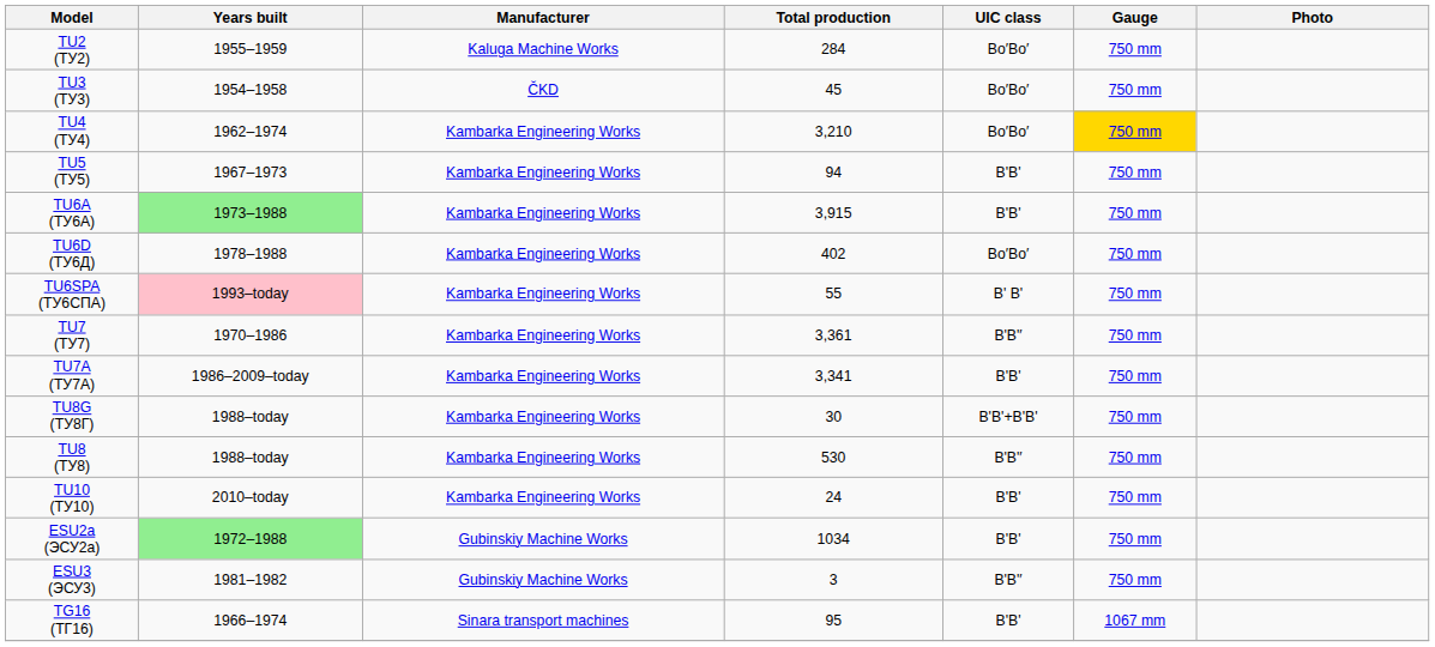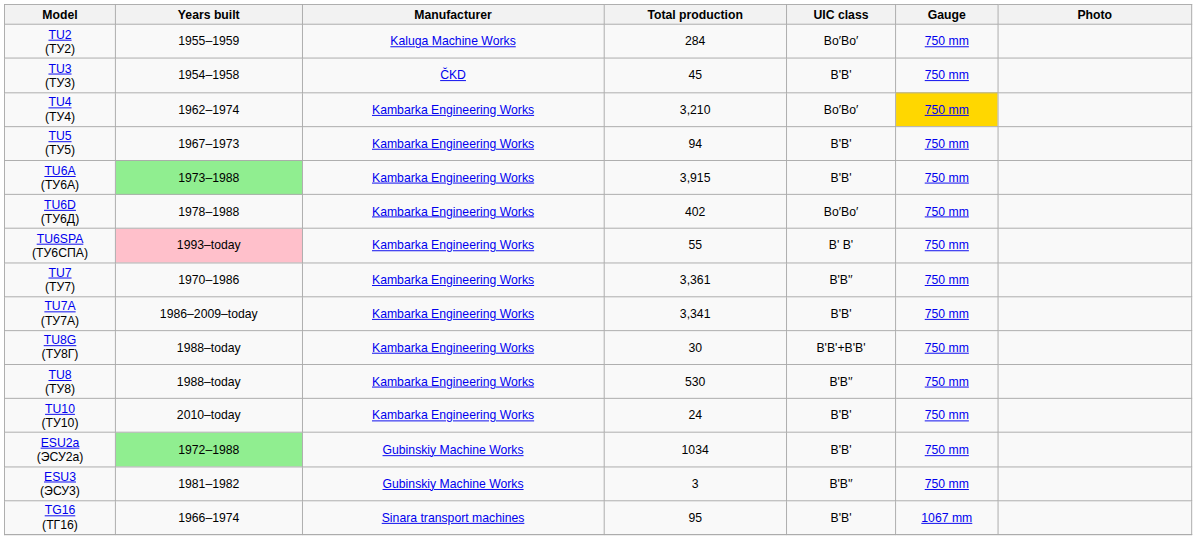 <table class="wikitable + sortable"  style="width:100%; text-align: center; font-size: small;">
 <tr>
 <th>Model</th>
 <th>Years built</th>
 <th>Manufacturer</th>
 <th>Total production</th>
 <th>UIC class</th>
 <th>Gauge</th>
 <th style="width:200px;">Photo</th>
 </tr>
 <tr>
 <td><a href='#'>TU2</a><br>(ТУ2)</td>
 <td>1955–1959</td>
 <td><a href='#'>Kaluga Machine Works</a></td>
 <td>284</td>
 <td>Bo′Bo′</td>
 <td><a href='#'>750 mm</a></td>
 <td></td>
 </tr>
 <tr>
 <td><a href='#'>TU3</a><br>(ТУ3)</td>
 <td>1954–1958</td>
 <td><a href='#'>ČKD</a></td>
 <td>45</td>
-<td>Bo′Bo′</td>
+<td>B'B'</td>
 <td><a href='#'>750 mm</a></td>
 <td></td>
 </tr>
 <tr>
 <td><a href='#'>TU4</a><br>(ТУ4)</td>
 <td>1962–1974</td>
 <td><a href='#'>Kambarka Engineering Works</a></td>
 <td>3,210</td>
 <td>Bo′Bo′</td>
 <td style="background: gold;"><a href='#'>750 mm</a></td>
 <td></td>
 </tr>
 <tr>
 <td><a href='#'>TU5</a><br>(ТУ5)</td>
 <td>1967–1973</td>
 <td><a href='#'>Kambarka Engineering Works</a></td>
 <td>94</td>
 <td>B'B'</td>
 <td><a href='#'>750 mm</a></td>
 <td></td>
 </tr>
 <tr>
 <td><a href='#'>TU6A</a><br>(ТУ6А)</td>
 <td style="background: lightgreen;">1973–1988</td>
 <td><a href='#'>Kambarka Engineering Works</a></td>
 <td>3,915</td>
 <td>B'B'</td>
 <td><a href='#'>750 mm</a></td>
 <td></td>
 </tr>
 <tr>
 <td><a href='#'>TU6D</a><br>(ТУ6Д)</td>
 <td>1978–1988</td>
 <td><a href='#'>Kambarka Engineering Works</a></td>
 <td>402</td>
 <td>Bo′Bo′</td>
 <td><a href='#'>750 mm</a></td>
 <td></td>
 </tr>
 <tr>
 <td><a href='#'>TU6SPA</a><br>(ТУ6СПА)</td>
 <td style="background: pink;">1993–today</td>
 <td><a href='#'>Kambarka Engineering Works</a></td>
 <td>55</td>
 <td>B' B'</td>
 <td><a href='#'>750 mm</a></td>
 <td></td>
 </tr>
 <tr>
 <td><a href='#'>TU7</a><br>(ТУ7)</td>
 <td>1970–1986</td>
 <td><a href='#'>Kambarka Engineering Works</a></td>
 <td>3,361</td>
 <td>B'B'′</td>
 <td><a href='#'>750 mm</a></td>
 <td></td>
 </tr>
 <tr>
 <td><a href='#'>TU7A</a><br>(ТУ7А)</td>
 <td>1986–2009–today</td>
 <td><a href='#'>Kambarka Engineering Works</a></td>
 <td>3,341</td>
 <td>B'B'</td>
 <td><a href='#'>750 mm</a></td>
 <td></td>
 </tr>
 <tr>
 <td><a href='#'>TU8G</a><br>(ТУ8Г)</td>
 <td>1988–today</td>
 <td><a href='#'>Kambarka Engineering Works</a></td>
 <td>30</td>
 <td>B'B'+B'B'</td>
 <td><a href='#'>750 mm</a></td>
 <td></td>
 </tr>
 <tr>
 <td><a href='#'>TU8</a><br>(ТУ8)</td>
 <td>1988–today</td>
 <td><a href='#'>Kambarka Engineering Works</a></td>
 <td>530</td>
 <td>B'B'′</td>
 <td><a href='#'>750 mm</a></td>
 <td></td>
 </tr>
 <tr>
 <td><a href='#'>TU10</a><br>(ТУ10)</td>
 <td>2010–today</td>
 <td><a href='#'>Kambarka Engineering Works</a></td>
 <td>24</td>
 <td>B'B'</td>
 <td><a href='#'>750 mm</a></td>
 <td></td>
 </tr>
 <tr>
 <td><a href='#'>ESU2a</a><br>(ЭСУ2а)</td>
 <td style="background: lightgreen;">1972–1988</td>
 <td><a href='#'>Gubinskiy Machine Works</a></td>
 <td>1034</td>
 <td>B'B'</td>
 <td><a href='#'>750 mm</a></td>
 <td></td>
 </tr>
 <tr>
 <td><a href='#'>ESU3</a><br>(ЭСУ3)</td>
 <td>1981–1982</td>
 <td><a href='#'>Gubinskiy Machine Works</a></td>
 <td>3</td>
 <td>B'B'′</td>
 <td><a href='#'>750 mm</a></td>
 <td></td>
 </tr>
 <tr>
 <td><a href='#'>TG16</a><br>(ТГ16)</td>
 <td>1966–1974</td>
 <td><a href='#'>Sinara transport machines</a></td>
 <td>95</td>
 <td>B'B'</td>
 <td><a href='#'>1067 mm</a></td>
 <td></td>
 </tr>
 <tr>
 </tr>
 </table>
